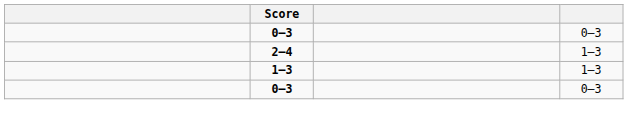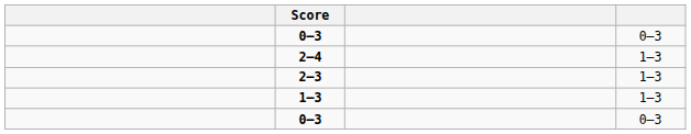 <table class="wikitable" style="text-align: center; ">
 <tr>
 <th align="right" width="270"></th>
 <th width="65">Score</th>
 <th align="left" width="270"></th>
 <th width="65"></th>
 </tr>
 <tr>
 <td align="left"></td>
 <td><strong>0–3</strong></td>
 <td align="left"><strong></strong></td>
 <td>0–3 <strong></strong></td>
 </tr>
 <tr>
 <td align="left"></td>
 <td><strong>2–4</strong></td>
 <td align="left"><strong></strong></td>
 <td>1–3 <strong></strong></td>
 </tr>
 <tr>
 <td align="left"></td>
+<td><strong>2–3</strong></td>
+<td align="left"><strong></strong></td>
+<td>1–3 <strong></strong></td>
+</tr>
+<tr>
+<td align="left"></td>
 <td><strong>1–3</strong></td>
 <td align="left"><strong></strong></td>
 <td>1–3 <strong></strong></td>
 </tr>
 <tr>
 <td align="left"></td>
 <td><strong>0–3</strong></td>
 <td align="left"><strong></strong></td>
 <td>0–3 <strong></strong></td>
 </tr>
 </table>
